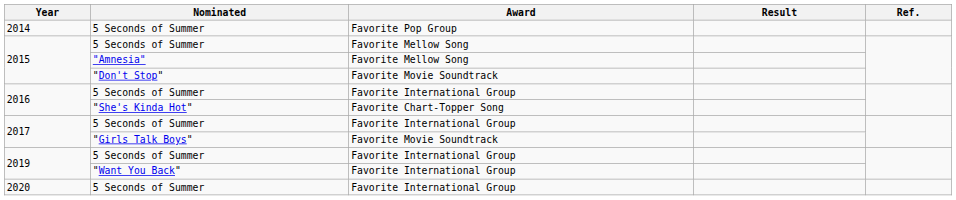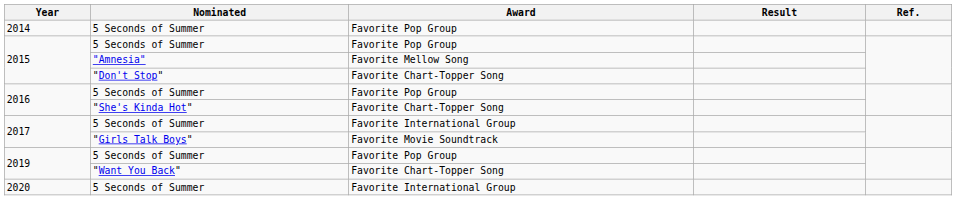 <table class="wikitable" style="width:100%;">
 <tr>
 <th width=5%>Year</th>
 <th style="width:15%;">Nominated</th>
 <th style="width:20%;">Award</th>
 <th style="width:10%;">Result</th>
 <th style="width:5%;">Ref.</th>
 </tr>
 <tr>
 <td>2014</td>
 <td>5 Seconds of Summer</td>
 <td>Favorite Pop Group</td>
 <td></td>
 <td></td>
 </tr>
 <tr>
 <td rowspan="3">2015</td>
 <td>5 Seconds of Summer</td>
-<td>Favorite Mellow Song</td>
+<td>Favorite Pop Group</td>
 <td></td>
 <td rowspan="3"></td>
 </tr>
 <tr>
 <td><a href='#'>"Amnesia"</a></td>
 <td>Favorite Mellow Song</td>
 <td></td>
 </tr>
 <tr>
 <td>"<a href='#'>Don't Stop</a>"</td>
-<td>Favorite Movie Soundtrack</td>
+<td>Favorite Chart-Topper Song</td>
 <td></td>
 </tr>
 <tr>
 <td rowspan="2">2016</td>
 <td>5 Seconds of Summer</td>
-<td>Favorite International Group</td>
+<td>Favorite Pop Group</td>
 <td></td>
 <td rowspan="2"></td>
 </tr>
 <tr>
 <td>"<a href='#'>She's Kinda Hot</a>"</td>
 <td>Favorite Chart-Topper Song</td>
 <td></td>
 </tr>
 <tr>
 <td rowspan="2">2017</td>
 <td>5 Seconds of Summer</td>
 <td>Favorite International Group</td>
 <td></td>
 <td rowspan="2"></td>
 </tr>
 <tr>
 <td>"<a href='#'>Girls Talk Boys</a>"</td>
 <td>Favorite Movie Soundtrack</td>
 <td></td>
 </tr>
 <tr>
 <td rowspan="2">2019</td>
 <td>5 Seconds of Summer</td>
-<td>Favorite International Group</td>
+<td>Favorite Pop Group</td>
 <td></td>
 <td rowspan="2"></td>
 </tr>
 <tr>
 <td>"<a href='#'>Want You Back</a>"</td>
-<td>Favorite International Group</td>
+<td>Favorite Chart-Topper Song</td>
 <td></td>
 </tr>
 <tr>
 <td>2020</td>
 <td>5 Seconds of Summer</td>
 <td>Favorite International Group</td>
 <td></td>
 <td></td>
 </tr>
 </table>
